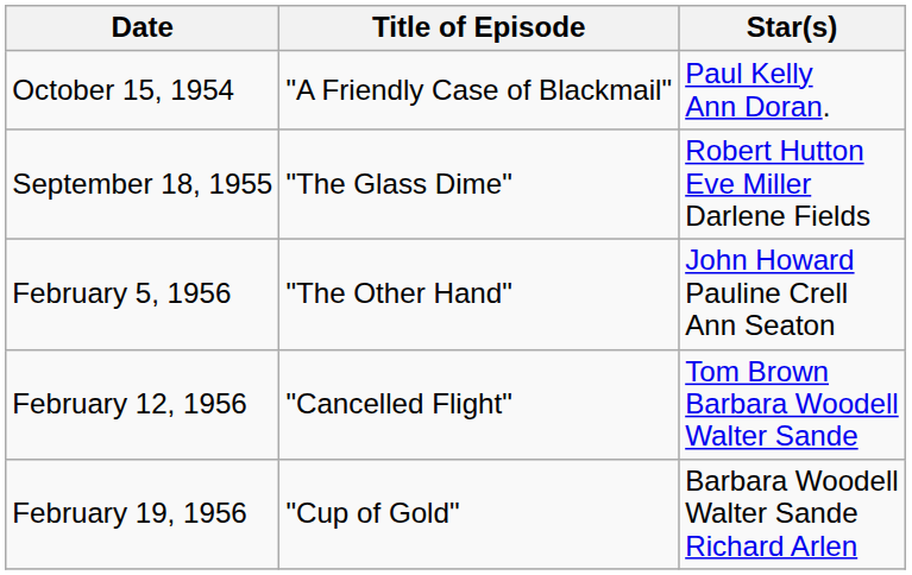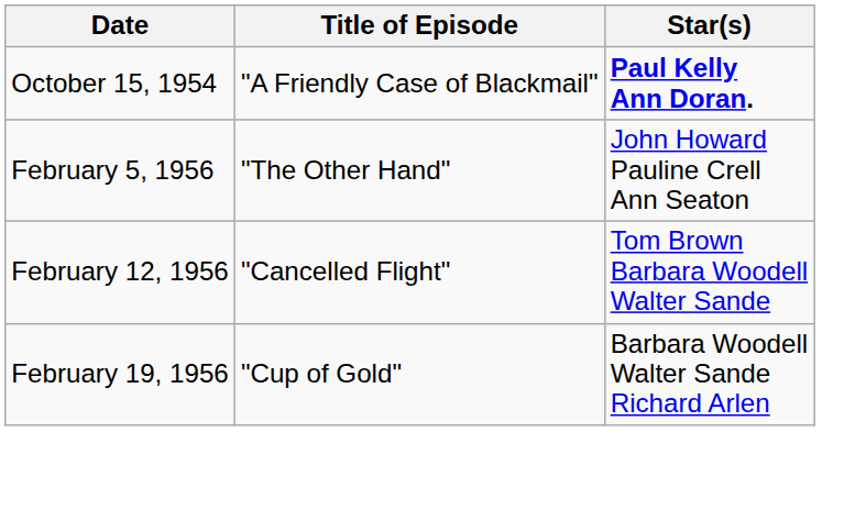 <table class="wikitable">
 <tr>
 <th>Date</th>
 <th>Title of Episode</th>
 <th>Star(s)</th>
 </tr>
 <tr>
 <td>October 15, 1954</td>
 <td>"A Friendly Case of Blackmail"</td>
-<td><a href='#'>Paul Kelly</a><br><a href='#'>Ann Doran</a>.</td>
-</tr>
-<tr>
-<td>September 18, 1955</td>
-<td>"The Glass Dime"</td>
-<td><a href='#'>Robert Hutton</a><br><a href='#'>Eve Miller</a><br>Darlene Fields</td>
+<td><strong><a href='#'>Paul Kelly</a><br><a href='#'>Ann Doran</a>.</strong></td>
 </tr>
 <tr>
 <td>February 5, 1956</td>
 <td>"The Other Hand"</td>
 <td><a href='#'>John Howard</a><br>Pauline Crell<br>Ann Seaton</td>
 </tr>
 <tr>
 <td>February 12, 1956</td>
 <td>"Cancelled Flight"</td>
 <td><a href='#'>Tom Brown</a><br><a href='#'>Barbara Woodell</a><br><a href='#'>Walter Sande</a></td>
 </tr>
 <tr>
 <td>February 19, 1956</td>
 <td>"Cup of Gold"</td>
 <td>Barbara Woodell<br>Walter Sande<br><a href='#'>Richard Arlen</a></td>
 </tr>
 </table>
